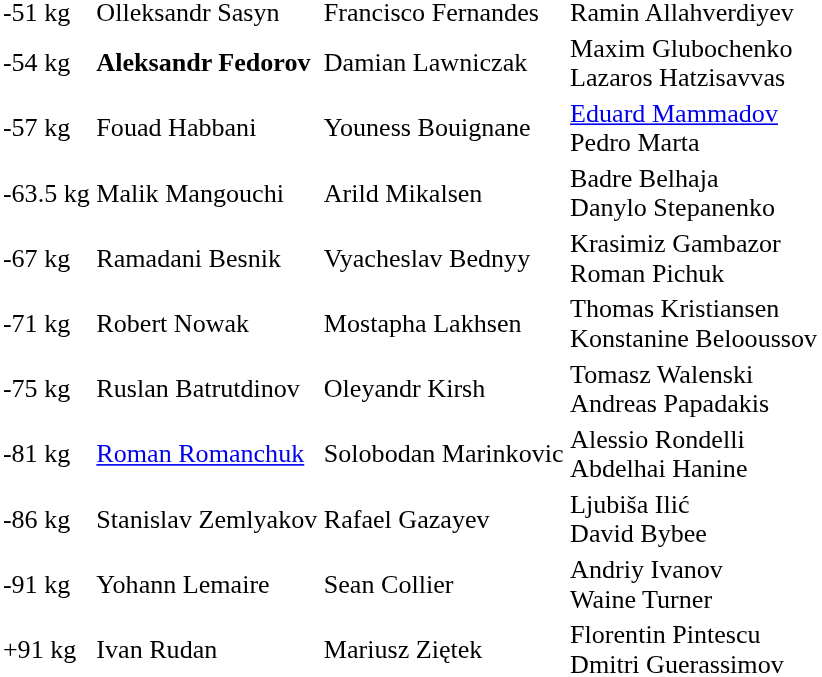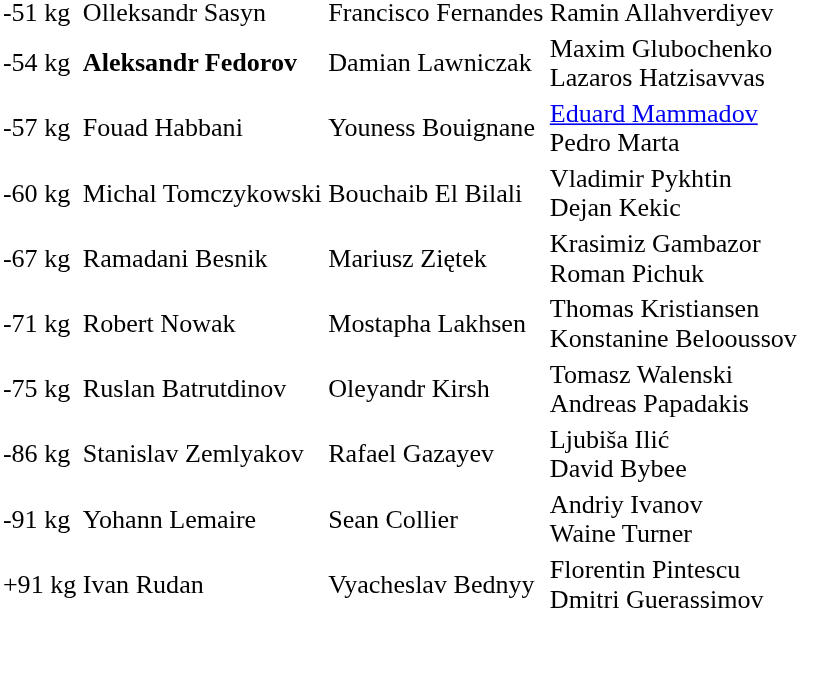 <table>
 <tr>
 <td>-51 kg</td>
 <td>Olleksandr Sasyn </td>
 <td>Francisco Fernandes </td>
 <td>Ramin Allahverdiyev </td>
 </tr>
 <tr>
 <td>-54 kg</td>
 <td><strong>Aleksandr Fedorov </strong></td>
 <td>Damian Lawniczak </td>
 <td>Maxim Glubochenko <br>Lazaros Hatzisavvas </td>
 </tr>
 <tr>
 <td>-57 kg</td>
 <td>Fouad Habbani </td>
 <td>Youness Bouignane </td>
 <td><a href='#'>Eduard Mammadov</a> <br>Pedro Marta </td>
 </tr>
 <tr>
-<td>-63.5 kg</td>
-<td>Malik Mangouchi </td>
-<td>Arild Mikalsen </td>
-<td>Badre Belhaja <br>Danylo Stepanenko </td>
+<td>-60 kg</td>
+<td>Michal Tomczykowski </td>
+<td>Bouchaib El Bilali </td>
+<td>Vladimir Pykhtin <br>Dejan Kekic </td>
 </tr>
 <tr>
 <td>-67 kg</td>
 <td>Ramadani Besnik </td>
-<td>Vyacheslav Bednyy </td>
+<td>Mariusz Ziętek </td>
 <td>Krasimiz Gambazor <br>Roman Pichuk </td>
 </tr>
 <tr>
 <td>-71 kg</td>
 <td>Robert Nowak </td>
 <td>Mostapha Lakhsen </td>
 <td>Thomas Kristiansen <br>Konstanine Belooussov </td>
 </tr>
 <tr>
 <td>-75 kg</td>
 <td>Ruslan Batrutdinov </td>
 <td>Oleyandr Kirsh </td>
 <td>Tomasz Walenski <br>Andreas Papadakis </td>
-</tr>
-<tr>
-<td>-81 kg</td>
-<td><a href='#'>Roman Romanchuk</a> </td>
-<td>Solobodan Marinkovic </td>
-<td>Alessio Rondelli <br>Abdelhai Hanine </td>
 </tr>
 <tr>
 <td>-86 kg</td>
 <td>Stanislav Zemlyakov </td>
 <td>Rafael Gazayev </td>
 <td>Ljubiša Ilić <br>David Bybee </td>
 </tr>
 <tr>
 <td>-91 kg</td>
 <td>Yohann Lemaire </td>
 <td>Sean Collier </td>
 <td>Andriy Ivanov <br>Waine Turner </td>
 </tr>
 <tr>
 <td>+91 kg</td>
 <td>Ivan Rudan </td>
-<td>Mariusz Ziętek </td>
+<td>Vyacheslav Bednyy </td>
 <td>Florentin Pintescu <br>Dmitri Guerassimov </td>
 </tr>
 <tr>
 </tr>
 </table>
